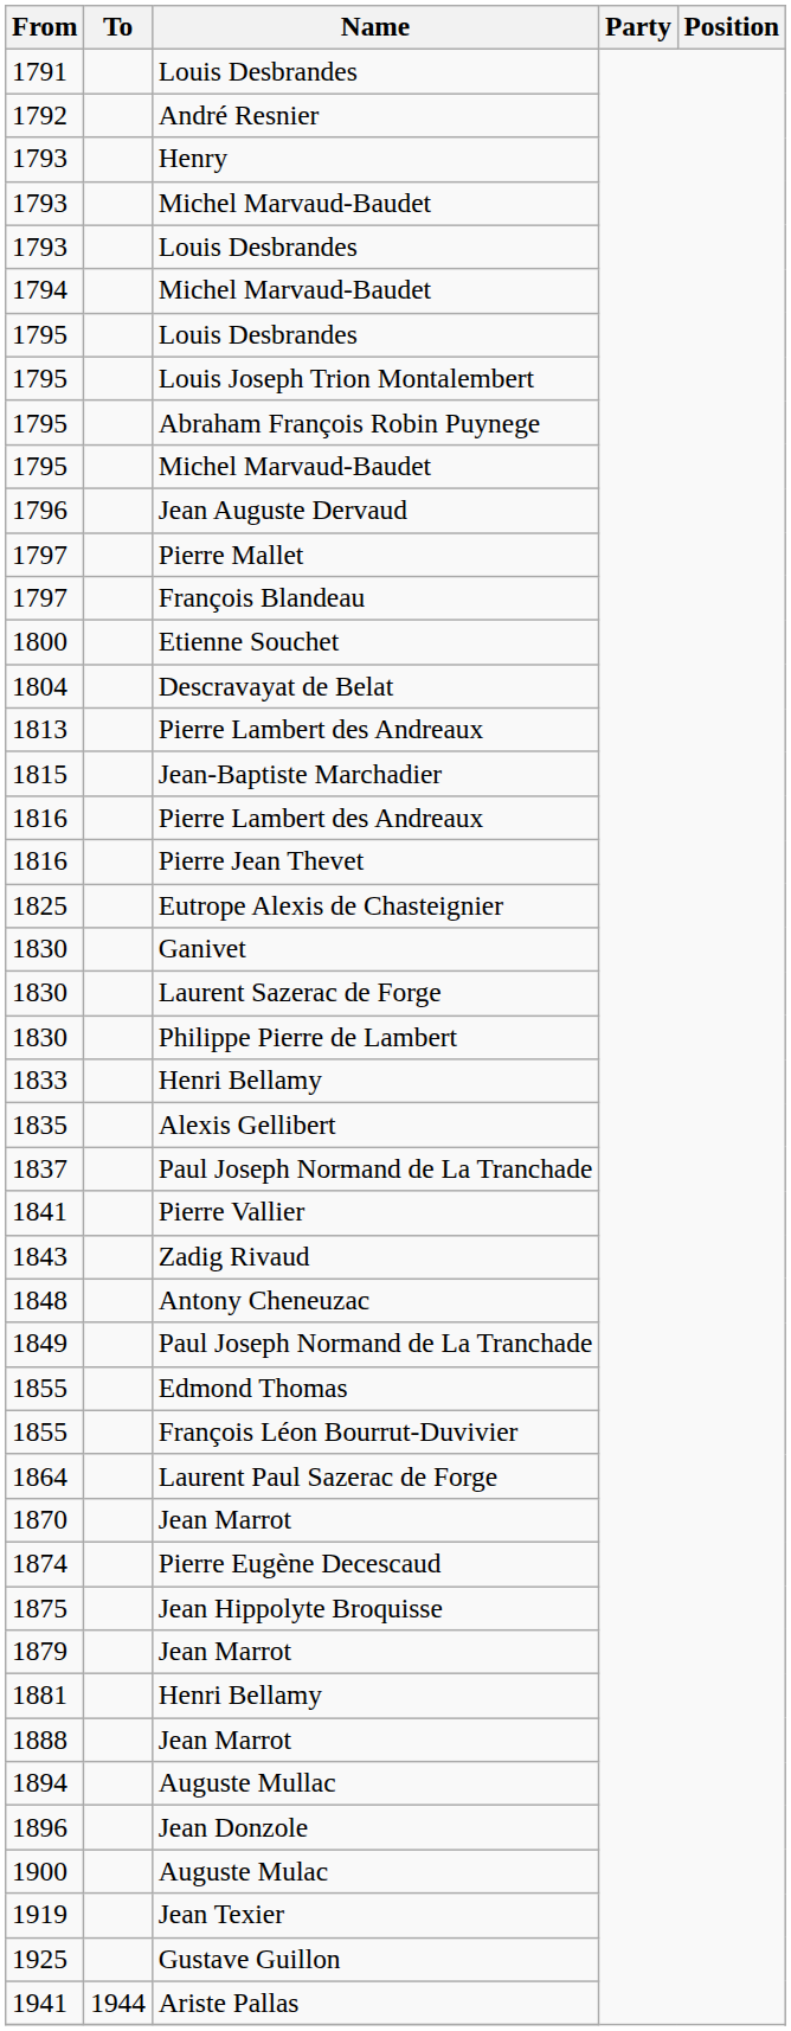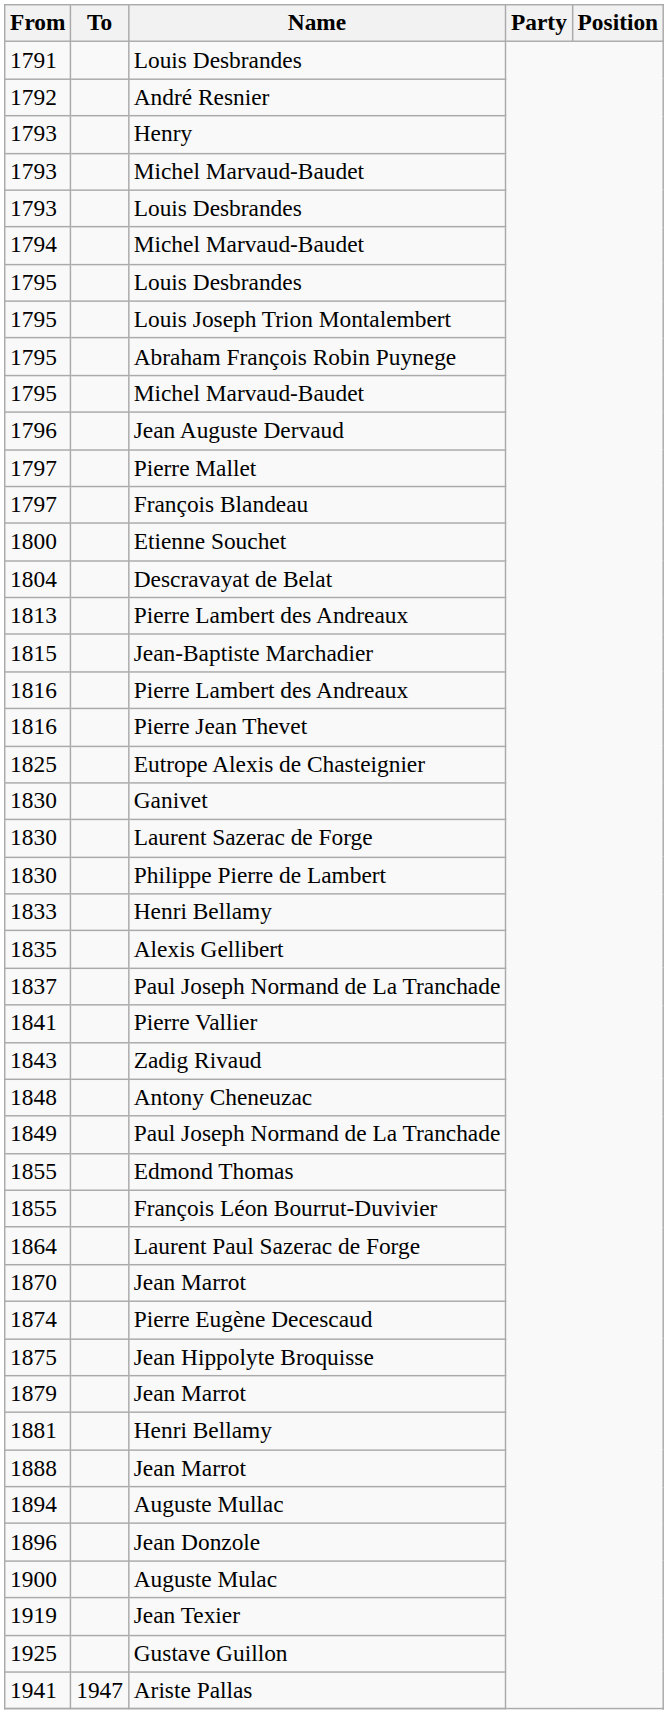 <table class="wikitable">
 <tr>
 <th>From</th>
 <th>To</th>
 <th>Name</th>
 <th>Party</th>
 <th>Position</th>
 </tr>
 <tr>
 <td>1791</td>
 <td></td>
 <td>Louis Desbrandes</td>
 </tr>
 <tr>
 <td>1792</td>
 <td></td>
 <td>André Resnier</td>
 </tr>
 <tr>
 <td>1793</td>
 <td></td>
 <td>Henry</td>
 </tr>
 <tr>
 <td>1793</td>
 <td></td>
 <td>Michel Marvaud-Baudet</td>
 </tr>
 <tr>
 <td>1793</td>
 <td></td>
 <td>Louis Desbrandes</td>
 </tr>
 <tr>
 <td>1794</td>
 <td></td>
 <td>Michel Marvaud-Baudet</td>
 </tr>
 <tr>
 <td>1795</td>
 <td></td>
 <td>Louis Desbrandes</td>
 </tr>
 <tr>
 <td>1795</td>
 <td></td>
 <td>Louis Joseph Trion Montalembert</td>
 </tr>
 <tr>
 <td>1795</td>
 <td></td>
 <td>Abraham François Robin Puynege</td>
 </tr>
 <tr>
 <td>1795</td>
 <td></td>
 <td>Michel Marvaud-Baudet</td>
 </tr>
 <tr>
 <td>1796</td>
 <td></td>
 <td>Jean Auguste Dervaud</td>
 </tr>
 <tr>
 <td>1797</td>
 <td></td>
 <td>Pierre Mallet</td>
 </tr>
 <tr>
 <td>1797</td>
 <td></td>
 <td>François Blandeau</td>
 </tr>
 <tr>
 <td>1800</td>
 <td></td>
 <td>Etienne Souchet</td>
 </tr>
 <tr>
 <td>1804</td>
 <td></td>
 <td>Descravayat de Belat</td>
 </tr>
 <tr>
 <td>1813</td>
 <td></td>
 <td>Pierre Lambert des Andreaux</td>
 </tr>
 <tr>
 <td>1815</td>
 <td></td>
 <td>Jean-Baptiste Marchadier</td>
 </tr>
 <tr>
 <td>1816</td>
 <td></td>
 <td>Pierre Lambert des Andreaux</td>
 </tr>
 <tr>
 <td>1816</td>
 <td></td>
 <td>Pierre Jean Thevet</td>
 </tr>
 <tr>
 <td>1825</td>
 <td></td>
 <td>Eutrope Alexis de Chasteignier</td>
 </tr>
 <tr>
 <td>1830</td>
 <td></td>
 <td>Ganivet</td>
 </tr>
 <tr>
 <td>1830</td>
 <td></td>
 <td>Laurent Sazerac de Forge</td>
 </tr>
 <tr>
 <td>1830</td>
 <td></td>
 <td>Philippe Pierre de Lambert</td>
 </tr>
 <tr>
 <td>1833</td>
 <td></td>
 <td>Henri Bellamy</td>
 </tr>
 <tr>
 <td>1835</td>
 <td></td>
 <td>Alexis Gellibert</td>
 </tr>
 <tr>
 <td>1837</td>
 <td></td>
 <td>Paul Joseph Normand de La Tranchade</td>
 </tr>
 <tr>
 <td>1841</td>
 <td></td>
 <td>Pierre Vallier</td>
 </tr>
 <tr>
 <td>1843</td>
 <td></td>
 <td>Zadig Rivaud</td>
 </tr>
 <tr>
 <td>1848</td>
 <td></td>
 <td>Antony Cheneuzac</td>
 </tr>
 <tr>
 <td>1849</td>
 <td></td>
 <td>Paul Joseph Normand de La Tranchade</td>
 </tr>
 <tr>
 <td>1855</td>
 <td></td>
 <td>Edmond Thomas</td>
 </tr>
 <tr>
 <td>1855</td>
 <td></td>
 <td>François Léon Bourrut-Duvivier</td>
 </tr>
 <tr>
 <td>1864</td>
 <td></td>
 <td>Laurent Paul Sazerac de Forge</td>
 </tr>
 <tr>
 <td>1870</td>
 <td></td>
 <td>Jean Marrot</td>
 </tr>
 <tr>
 <td>1874</td>
 <td></td>
 <td>Pierre Eugène Decescaud</td>
 </tr>
 <tr>
 <td>1875</td>
 <td></td>
 <td>Jean Hippolyte Broquisse</td>
 </tr>
 <tr>
 <td>1879</td>
 <td></td>
 <td>Jean Marrot</td>
 </tr>
 <tr>
 <td>1881</td>
 <td></td>
 <td>Henri Bellamy</td>
 </tr>
 <tr>
 <td>1888</td>
 <td></td>
 <td>Jean Marrot</td>
 </tr>
 <tr>
 <td>1894</td>
 <td></td>
 <td>Auguste Mullac</td>
 </tr>
 <tr>
 <td>1896</td>
 <td></td>
 <td>Jean Donzole</td>
 </tr>
 <tr>
 <td>1900</td>
 <td></td>
 <td>Auguste Mulac</td>
 </tr>
 <tr>
 <td>1919</td>
 <td></td>
 <td>Jean Texier</td>
 </tr>
 <tr>
 <td>1925</td>
 <td></td>
 <td>Gustave Guillon</td>
 </tr>
 <tr>
 <td>1941</td>
-<td>1944</td>
+<td>1947</td>
 <td>Ariste Pallas</td>
 </tr>
 <tr>
 </tr>
 </table>
